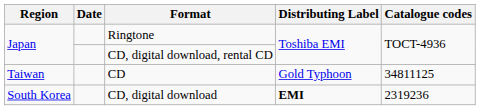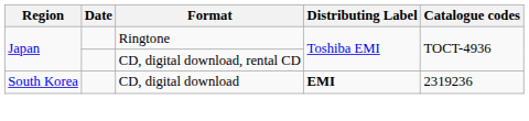 <table class="wikitable">
 <tr>
 <th>Region</th>
 <th>Date</th>
 <th>Format</th>
 <th>Distributing Label</th>
 <th>Catalogue codes</th>
 </tr>
 <tr>
 <td rowspan=2><a href='#'>Japan</a></td>
 <td></td>
 <td>Ringtone</td>
 <td rowspan=2><a href='#'>Toshiba EMI</a></td>
 <td rowspan=2>TOCT-4936</td>
 </tr>
 <tr>
 <td></td>
 <td>CD, digital download, rental CD</td>
 </tr>
 <tr>
-<td><a href='#'>Taiwan</a></td>
-<td></td>
-<td>CD</td>
-<td><a href='#'>Gold Typhoon</a></td>
-<td>34811125</td>
-</tr>
-<tr>
 <td><a href='#'>South Korea</a></td>
 <td></td>
 <td>CD, digital download</td>
 <td><strong>EMI</strong></td>
 <td>2319236</td>
 </tr>
 </table>
